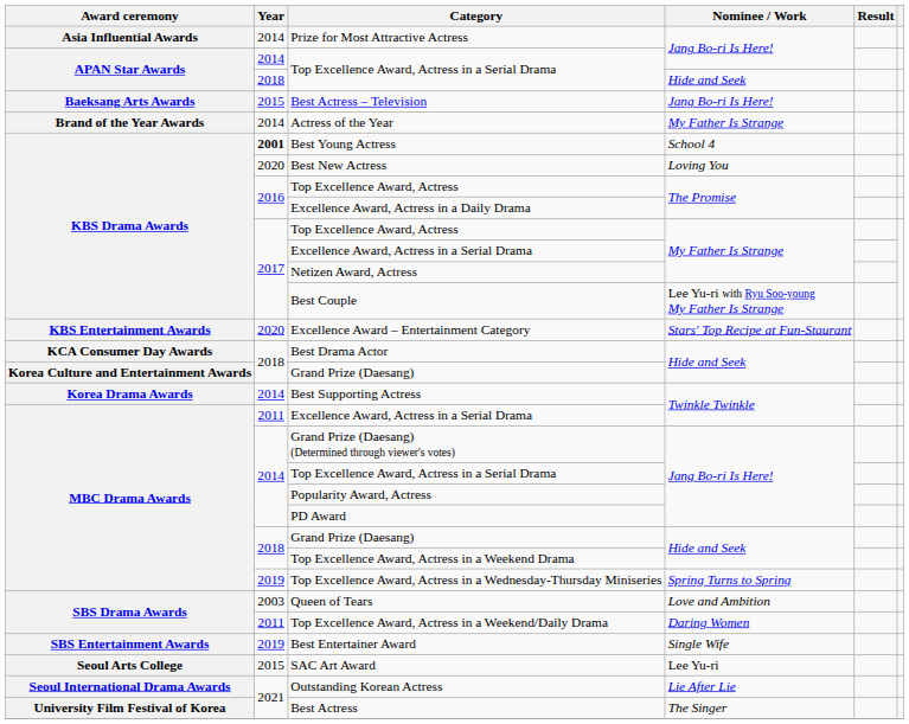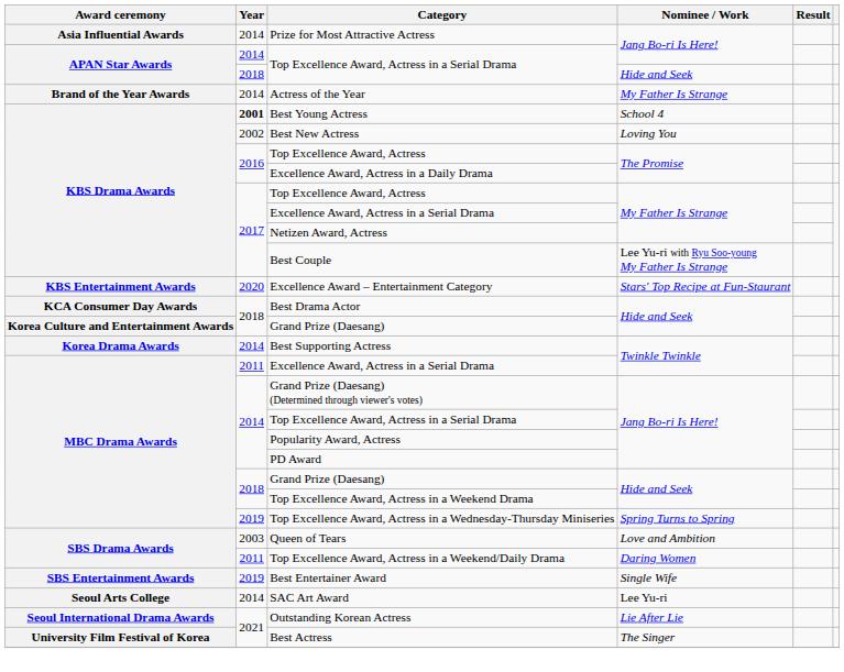 <table class="wikitable plainrowheaders sortable">
 <tr>
 <th scope="col">Award ceremony</th>
 <th scope="col">Year</th>
 <th scope="col">Category</th>
 <th scope="col">Nominee / Work</th>
 <th scope="col">Result</th>
 <th scope="col" class="unsortable"></th>
 </tr>
 <tr>
 <th scope="row"  rowspan=1>Asia Influential Awards</th>
 <td style="text-align:center">2014</td>
 <td>Prize for Most Attractive Actress</td>
 <td rowspan="2"><em><a href='#'>Jang Bo-ri Is Here!</a></em></td>
 <td></td>
 <td></td>
 </tr>
 <tr>
 <th scope="row"  rowspan="2"><a href='#'>APAN Star Awards</a></th>
 <td style="text-align:center" rowspan="1"><a href='#'>2014</a></td>
 <td rowspan="2">Top Excellence Award, Actress in a Serial Drama</td>
 <td></td>
 <td style="text-align:center"></td>
 </tr>
 <tr>
 <td style="text-align:center"><a href='#'>2018</a></td>
 <td rowspan=1><em><a href='#'>Hide and Seek</a></em></td>
 <td></td>
 <td style="text-align:center"></td>
 </tr>
 <tr>
-<th scope="row"  rowspan="1"><a href='#'>Baeksang Arts Awards</a></th>
-<td style="text-align:center"><a href='#'>2015</a></td>
-<td><a href='#'>Best Actress – Television</a></td>
-<td><em><a href='#'>Jang Bo-ri Is Here!</a></em></td>
-<td></td>
-<td></td>
-</tr>
-<tr>
 <th scope="row"  rowspan="1">Brand of the Year Awards</th>
 <td style="text-align:center">2014</td>
 <td>Actress of the Year</td>
 <td rowspan="1"><em><a href='#'>My Father Is Strange</a></em></td>
 <td></td>
 <td style="text-align:center"></td>
 </tr>
 <tr>
 <th scope="row"  rowspan="8"><a href='#'>KBS Drama Awards</a></th>
 <td style="text-align:center"><strong>2001</strong></td>
 <td>Best Young Actress</td>
 <td><em>School 4</em></td>
 <td></td>
 <td></td>
 </tr>
 <tr>
-<td style="text-align:center">2020</td>
+<td style="text-align:center">2002</td>
 <td>Best New Actress</td>
 <td><em>Loving You</em></td>
 <td></td>
 <td></td>
 </tr>
 <tr>
 <td style="text-align:center" rowspan="2"><a href='#'>2016</a></td>
 <td>Top Excellence Award, Actress</td>
 <td rowspan="2"><em><a href='#'>The Promise</a></em></td>
 <td></td>
 <td></td>
 </tr>
 <tr>
 <td>Excellence Award, Actress in a Daily Drama</td>
 <td></td>
 <td style="text-align:center"></td>
 </tr>
 <tr>
 <td style="text-align:center" rowspan="4"><a href='#'>2017</a></td>
 <td>Top Excellence Award, Actress</td>
 <td rowspan="3"><em><a href='#'>My Father Is Strange</a></em></td>
 <td></td>
 <td style="text-align:center" rowspan=4></td>
 </tr>
 <tr>
 <td>Excellence Award, Actress in a Serial Drama</td>
 <td></td>
 </tr>
 <tr>
 <td>Netizen Award, Actress</td>
 <td></td>
 </tr>
 <tr>
 <td>Best Couple</td>
 <td>Lee Yu-ri <small>with <a href='#'>Ryu Soo-young</a></small><br><em><a href='#'>My Father Is Strange</a></em></td>
 <td></td>
 </tr>
 <tr>
 <th scope="row"  rowspan="1"><a href='#'>KBS Entertainment Awards</a></th>
 <td style="text-align:center"><a href='#'>2020</a></td>
 <td>Excellence Award – Entertainment Category</td>
 <td><em><a href='#'>Stars' Top Recipe at Fun-Staurant</a></em></td>
 <td></td>
 <td style="text-align:center"></td>
 </tr>
 <tr>
 <th scope="row"  rowspan="1">KCA Consumer Day Awards</th>
 <td style="text-align:center" rowspan=2>2018</td>
 <td>Best Drama Actor</td>
 <td rowspan=2><em><a href='#'>Hide and Seek</a></em></td>
 <td></td>
 <td style="text-align:center"></td>
 </tr>
 <tr>
 <th scope="row"  rowspan="1">Korea Culture and Entertainment Awards</th>
 <td>Grand Prize (Daesang)</td>
 <td></td>
 <td style="text-align:center"></td>
 </tr>
 <tr>
 <th scope="row"  rowspan="1"><a href='#'>Korea Drama Awards</a></th>
 <td style="text-align:center"><a href='#'>2014</a></td>
 <td>Best Supporting Actress</td>
 <td rowspan="2"><em><a href='#'>Twinkle Twinkle</a></em></td>
 <td></td>
 <td style="text-align:center"></td>
 </tr>
 <tr>
 <th scope="row"  rowspan="8"><a href='#'>MBC Drama Awards</a></th>
 <td style="text-align:center"><a href='#'>2011</a></td>
 <td>Excellence Award, Actress in a Serial Drama</td>
 <td></td>
 <td style="text-align:center"></td>
 </tr>
 <tr>
 <td style="text-align:center" rowspan="4"><a href='#'>2014</a></td>
 <td>Grand Prize (Daesang)<br><small>(Determined through viewer's votes)</small></td>
 <td rowspan="4"><em><a href='#'>Jang Bo-ri Is Here!</a></em></td>
 <td></td>
 <td style="text-align:center"></td>
 </tr>
 <tr>
 <td>Top Excellence Award, Actress in a Serial Drama</td>
 <td></td>
 <td></td>
 </tr>
 <tr>
 <td>Popularity Award, Actress</td>
 <td></td>
 <td></td>
 </tr>
 <tr>
 <td>PD Award</td>
 <td></td>
 <td></td>
 </tr>
 <tr>
 <td style="text-align:center" rowspan=2><a href='#'>2018</a></td>
 <td>Grand Prize (Daesang)</td>
 <td rowspan=2><em><a href='#'>Hide and Seek</a></em></td>
 <td></td>
 <td></td>
 </tr>
 <tr>
 <td>Top Excellence Award, Actress in a Weekend Drama</td>
 <td></td>
 <td style="text-align:center"></td>
 </tr>
 <tr>
 <td style="text-align:center"><a href='#'>2019</a></td>
 <td>Top Excellence Award, Actress in a Wednesday-Thursday Miniseries</td>
 <td><em><a href='#'>Spring Turns to Spring</a></em></td>
 <td></td>
 <td></td>
 </tr>
 <tr>
 <th scope="row"  rowspan="2"><a href='#'>SBS Drama Awards</a></th>
 <td style="text-align:center">2003</td>
 <td>Queen of Tears</td>
 <td><em>Love and Ambition</em></td>
 <td></td>
 <td></td>
 </tr>
 <tr>
 <td style="text-align:center"><a href='#'>2011</a></td>
 <td>Top Excellence Award, Actress in a Weekend/Daily Drama</td>
 <td><em><a href='#'>Daring Women</a></em></td>
 <td></td>
 <td></td>
 </tr>
 <tr>
 <th scope="row"  rowspan="1"><a href='#'>SBS Entertainment Awards</a></th>
 <td style="text-align:center"><a href='#'>2019</a></td>
 <td>Best Entertainer Award</td>
 <td><em>Single Wife</em></td>
 <td></td>
 <td style="text-align:center"></td>
 </tr>
 <tr>
 <th scope="row"  rowspan="1">Seoul Arts College</th>
-<td style="text-align:center">2015</td>
+<td style="text-align:center">2014</td>
 <td>SAC Art Award</td>
 <td>Lee Yu-ri</td>
 <td></td>
 <td></td>
 </tr>
 <tr>
 <th scope="row"  rowspan="1"><a href='#'>Seoul International Drama Awards</a></th>
 <td style="text-align:center" rowspan="2">2021</td>
 <td>Outstanding Korean Actress</td>
 <td><em><a href='#'>Lie After Lie</a></em></td>
 <td></td>
 <td style="text-align:center"></td>
 </tr>
 <tr>
 <th scope="row">University Film Festival of Korea</th>
 <td>Best Actress</td>
 <td><em>The Singer</em></td>
 <td></td>
 <td style="text-align:center"></td>
 </tr>
 <tr>
 </tr>
 </table>
